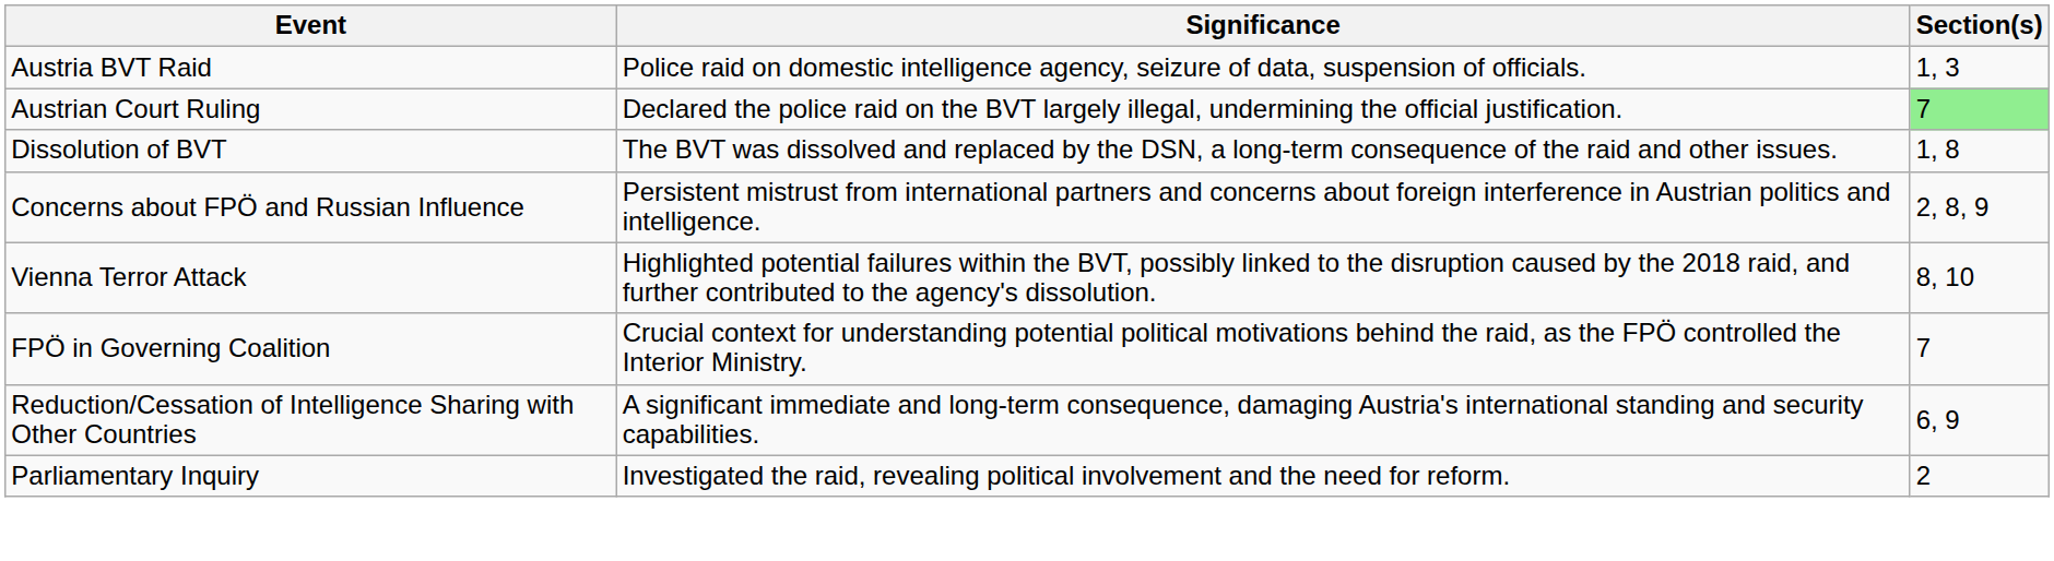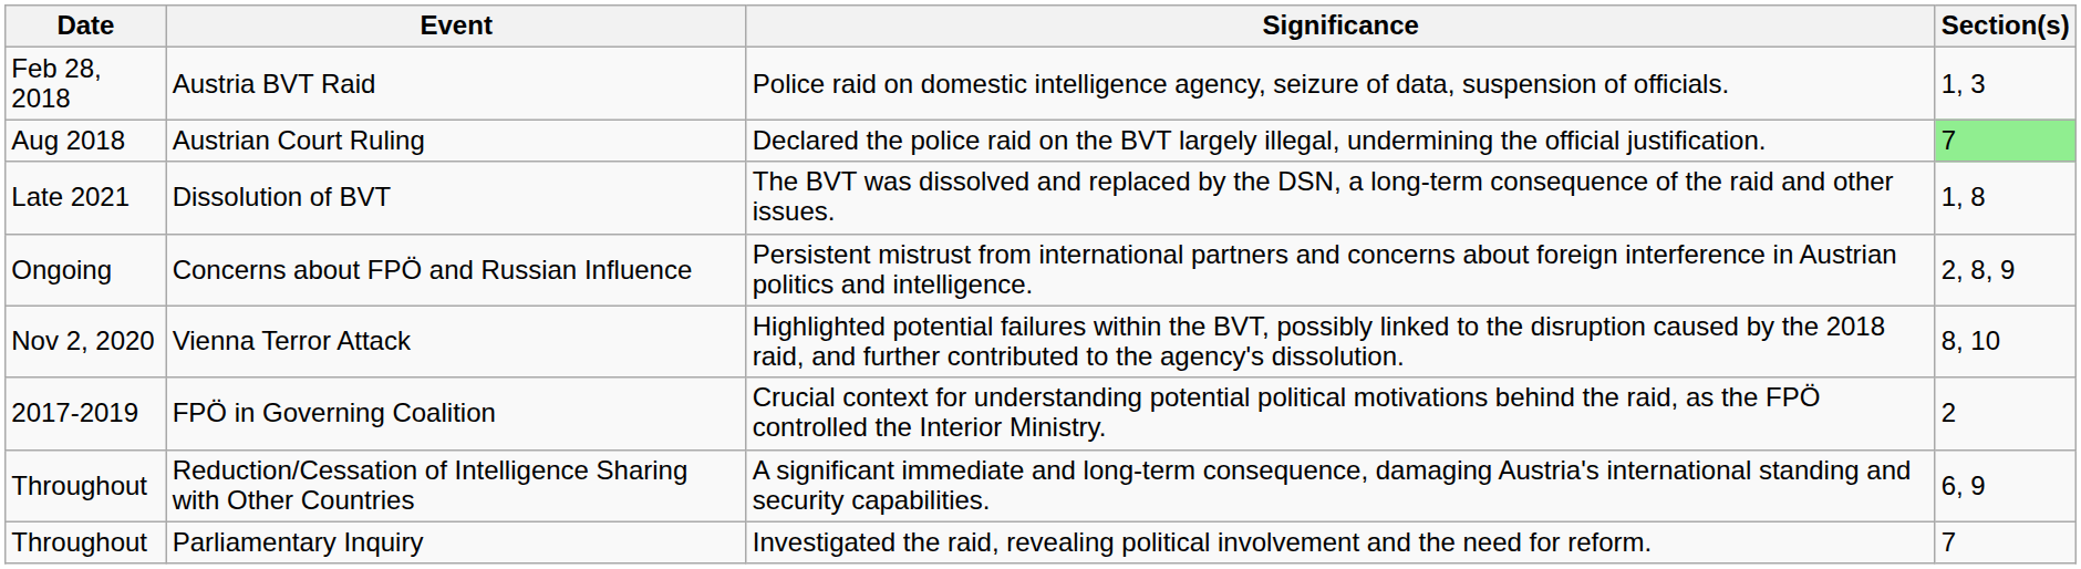 <table class="wikitable">
 <tr>
+<th>Date</th>
 <th>Event</th>
 <th>Significance</th>
 <th>Section(s)</th>
 </tr>
 <tr>
+<td>Feb 28, 2018</td>
 <td>Austria BVT Raid</td>
 <td>Police raid on domestic intelligence agency, seizure of data, suspension of officials.</td>
 <td>1, 3</td>
 </tr>
 <tr>
+<td>Aug 2018</td>
 <td>Austrian Court Ruling</td>
 <td>Declared the police raid on the BVT largely illegal, undermining the official justification.</td>
 <td style="background: lightgreen;">7</td>
 </tr>
 <tr>
+<td>Late 2021</td>
 <td>Dissolution of BVT</td>
 <td>The BVT was dissolved and replaced by the DSN, a long-term consequence of the raid and other issues.</td>
 <td>1, 8</td>
 </tr>
 <tr>
+<td>Ongoing</td>
 <td>Concerns about FPÖ and Russian Influence</td>
 <td>Persistent mistrust from international partners and concerns about foreign interference in Austrian politics and intelligence.</td>
 <td>2, 8, 9</td>
 </tr>
 <tr>
+<td>Nov 2, 2020</td>
 <td>Vienna Terror Attack</td>
 <td>Highlighted potential failures within the BVT, possibly linked to the disruption caused by the 2018 raid, and further contributed to the agency's dissolution.</td>
 <td>8, 10</td>
 </tr>
 <tr>
+<td>2017-2019</td>
 <td>FPÖ in Governing Coalition</td>
 <td>Crucial context for understanding potential political motivations behind the raid, as the FPÖ controlled the Interior Ministry.</td>
-<td>7</td>
+<td>2</td>
 </tr>
 <tr>
+<td>Throughout</td>
 <td>Reduction/Cessation of Intelligence Sharing with Other Countries</td>
 <td>A significant immediate and long-term consequence, damaging Austria's international standing and security capabilities.</td>
 <td>6, 9</td>
 </tr>
 <tr>
+<td>Throughout</td>
 <td>Parliamentary Inquiry</td>
 <td>Investigated the raid, revealing political involvement and the need for reform.</td>
-<td>2</td>
+<td>7</td>
 </tr>
 </table>
